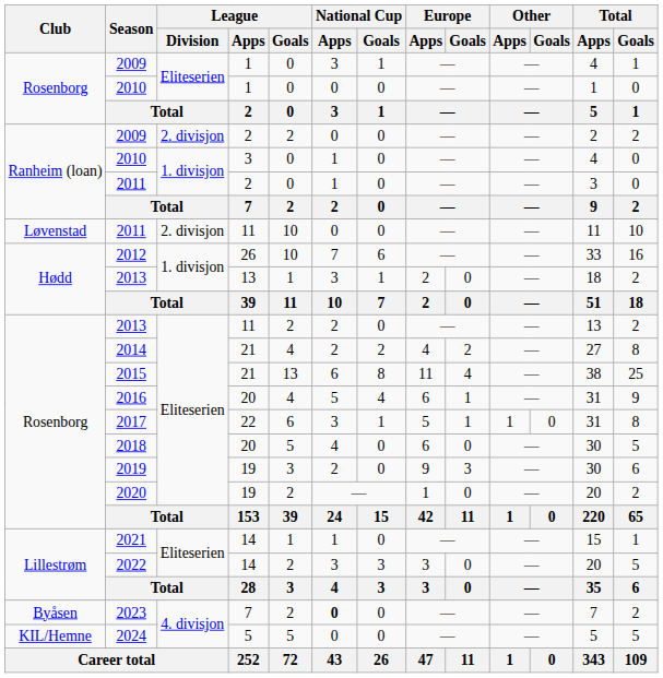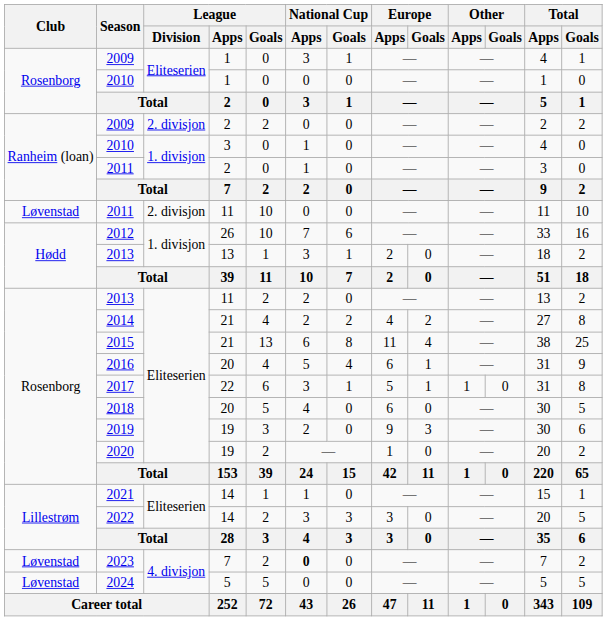 <table class="wikitable" style="text-align:center">
 <tr>
 <th rowspan=2>Club</th>
 <th rowspan=2>Season</th>
 <th colspan=3>League</th>
 <th colspan=2>National Cup</th>
 <th colspan=2>Europe</th>
 <th colspan=2>Other</th>
 <th colspan=2>Total</th>
 </tr>
 <tr>
 <th>Division</th>
 <th>Apps</th>
 <th>Goals</th>
 <th>Apps</th>
 <th>Goals</th>
 <th>Apps</th>
 <th>Goals</th>
 <th>Apps</th>
 <th>Goals</th>
 <th>Apps</th>
 <th>Goals</th>
 </tr>
 <tr>
 <td rowspan=3><a href='#'>Rosenborg</a></td>
 <td><a href='#'>2009</a></td>
 <td rowspan=2><a href='#'>Eliteserien</a></td>
 <td>1</td>
 <td>0</td>
 <td>3</td>
 <td>1</td>
 <td colspan=2>—</td>
 <td colspan=2>—</td>
 <td>4</td>
 <td>1</td>
 </tr>
 <tr>
 <td><a href='#'>2010</a></td>
 <td>1</td>
 <td>0</td>
 <td>0</td>
 <td>0</td>
 <td colspan=2>—</td>
 <td colspan=2>—</td>
 <td>1</td>
 <td>0</td>
 </tr>
 <tr>
 <th colspan=2>Total</th>
 <th>2</th>
 <th>0</th>
 <th>3</th>
 <th>1</th>
 <th colspan=2>—</th>
 <th colspan=2>—</th>
 <th>5</th>
 <th>1</th>
 </tr>
 <tr>
 <td rowspan=4><a href='#'>Ranheim</a> (loan)</td>
 <td><a href='#'>2009</a></td>
 <td><a href='#'>2. divisjon</a></td>
 <td>2</td>
 <td>2</td>
 <td>0</td>
 <td>0</td>
 <td colspan=2>—</td>
 <td colspan=2>—</td>
 <td>2</td>
 <td>2</td>
 </tr>
 <tr>
 <td><a href='#'>2010</a></td>
 <td rowspan=2><a href='#'>1. divisjon</a></td>
 <td>3</td>
 <td>0</td>
 <td>1</td>
 <td>0</td>
 <td colspan=2>—</td>
 <td colspan=2>—</td>
 <td>4</td>
 <td>0</td>
 </tr>
 <tr>
 <td><a href='#'>2011</a></td>
 <td>2</td>
 <td>0</td>
 <td>1</td>
 <td>0</td>
 <td colspan=2>—</td>
 <td colspan=2>—</td>
 <td>3</td>
 <td>0</td>
 </tr>
 <tr>
 <th colspan=2>Total</th>
 <th>7</th>
 <th>2</th>
 <th>2</th>
 <th>0</th>
 <th colspan=2>—</th>
 <th colspan=2>—</th>
 <th>9</th>
 <th>2</th>
 </tr>
 <tr>
 <td><a href='#'>Løvenstad</a></td>
 <td><a href='#'>2011</a></td>
 <td>2. divisjon</td>
 <td>11</td>
 <td>10</td>
 <td>0</td>
 <td>0</td>
 <td colspan=2>—</td>
 <td colspan=2>—</td>
 <td>11</td>
 <td>10</td>
 </tr>
 <tr>
 <td rowspan=3><a href='#'>Hødd</a></td>
 <td><a href='#'>2012</a></td>
 <td rowspan=2>1. divisjon</td>
 <td>26</td>
 <td>10</td>
 <td>7</td>
 <td>6</td>
 <td colspan=2>—</td>
 <td colspan=2>—</td>
 <td>33</td>
 <td>16</td>
 </tr>
 <tr>
 <td><a href='#'>2013</a></td>
 <td>13</td>
 <td>1</td>
 <td>3</td>
 <td>1</td>
 <td>2</td>
 <td>0</td>
 <td colspan=2>—</td>
 <td>18</td>
 <td>2</td>
 </tr>
 <tr>
 <th colspan=2>Total</th>
 <th>39</th>
 <th>11</th>
 <th>10</th>
 <th>7</th>
 <th>2</th>
 <th>0</th>
 <th colspan=2>—</th>
 <th>51</th>
 <th>18</th>
 </tr>
 <tr>
 <td rowspan=9>Rosenborg</td>
 <td><a href='#'>2013</a></td>
 <td rowspan=8>Eliteserien</td>
 <td>11</td>
 <td>2</td>
 <td>2</td>
 <td>0</td>
 <td colspan=2>—</td>
 <td colspan=2>—</td>
 <td>13</td>
 <td>2</td>
 </tr>
 <tr>
 <td><a href='#'>2014</a></td>
 <td>21</td>
 <td>4</td>
 <td>2</td>
 <td>2</td>
 <td>4</td>
 <td>2</td>
 <td colspan=2>—</td>
 <td>27</td>
 <td>8</td>
 </tr>
 <tr>
 <td><a href='#'>2015</a></td>
 <td>21</td>
 <td>13</td>
 <td>6</td>
 <td>8</td>
 <td>11</td>
 <td>4</td>
 <td colspan=2>—</td>
 <td>38</td>
 <td>25</td>
 </tr>
 <tr>
 <td><a href='#'>2016</a></td>
 <td>20</td>
 <td>4</td>
 <td>5</td>
 <td>4</td>
 <td>6</td>
 <td>1</td>
 <td colspan=2>—</td>
 <td>31</td>
 <td>9</td>
 </tr>
 <tr>
 <td><a href='#'>2017</a></td>
 <td>22</td>
 <td>6</td>
 <td>3</td>
 <td>1</td>
 <td>5</td>
 <td>1</td>
 <td>1</td>
 <td>0</td>
 <td>31</td>
 <td>8</td>
 </tr>
 <tr>
 <td><a href='#'>2018</a></td>
 <td>20</td>
 <td>5</td>
 <td>4</td>
 <td>0</td>
 <td>6</td>
 <td>0</td>
 <td colspan=2>—</td>
 <td>30</td>
 <td>5</td>
 </tr>
 <tr>
 <td><a href='#'>2019</a></td>
 <td>19</td>
 <td>3</td>
 <td>2</td>
 <td>0</td>
 <td>9</td>
 <td>3</td>
 <td colspan=2>—</td>
 <td>30</td>
 <td>6</td>
 </tr>
 <tr>
 <td><a href='#'>2020</a></td>
 <td>19</td>
 <td>2</td>
 <td colspan=2>—</td>
 <td>1</td>
 <td>0</td>
 <td colspan=2>—</td>
 <td>20</td>
 <td>2</td>
 </tr>
 <tr>
 <th colspan=2>Total</th>
 <th>153</th>
 <th>39</th>
 <th>24</th>
 <th>15</th>
 <th>42</th>
 <th>11</th>
 <th>1</th>
 <th>0</th>
 <th>220</th>
 <th>65</th>
 </tr>
 <tr>
 <td rowspan=3><a href='#'>Lillestrøm</a></td>
 <td><a href='#'>2021</a></td>
 <td rowspan=2>Eliteserien</td>
 <td>14</td>
 <td>1</td>
 <td>1</td>
 <td>0</td>
 <td colspan=2>—</td>
 <td colspan=2>—</td>
 <td>15</td>
 <td>1</td>
 </tr>
 <tr>
 <td><a href='#'>2022</a></td>
 <td>14</td>
 <td>2</td>
 <td>3</td>
 <td>3</td>
 <td>3</td>
 <td>0</td>
 <td colspan=2>—</td>
 <td>20</td>
 <td>5</td>
 </tr>
 <tr>
 <th colspan=2>Total</th>
 <th>28</th>
 <th>3</th>
 <th>4</th>
 <th>3</th>
 <th>3</th>
 <th>0</th>
 <th colspan=2>—</th>
 <th>35</th>
 <th>6</th>
 </tr>
 <tr>
-<td><a href='#'>Byåsen</a></td>
+<td><a href='#'>Løvenstad</a></td>
 <td><a href='#'>2023</a></td>
 <td rowspan=2><a href='#'>4. divisjon</a></td>
 <td>7</td>
 <td>2</td>
 <td><strong>0</strong></td>
 <td>0</td>
 <td colspan=2>—</td>
 <td colspan=2>—</td>
 <td>7</td>
 <td>2</td>
 </tr>
 <tr>
-<td><a href='#'>KIL/Hemne</a></td>
+<td><a href='#'>Løvenstad</a></td>
 <td><a href='#'>2024</a></td>
 <td>5</td>
 <td>5</td>
 <td>0</td>
 <td>0</td>
 <td colspan=2>—</td>
 <td colspan=2>—</td>
 <td>5</td>
 <td>5</td>
 </tr>
 <tr>
 <th colspan=3>Career total</th>
 <th>252</th>
 <th>72</th>
 <th>43</th>
 <th>26</th>
 <th>47</th>
 <th>11</th>
 <th>1</th>
 <th>0</th>
 <th>343</th>
 <th>109</th>
 </tr>
 </table>
